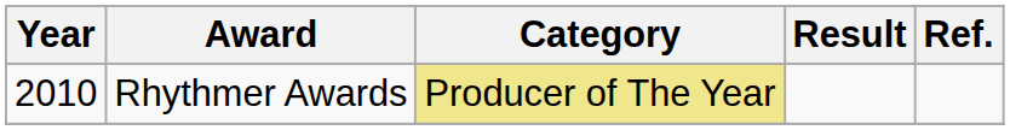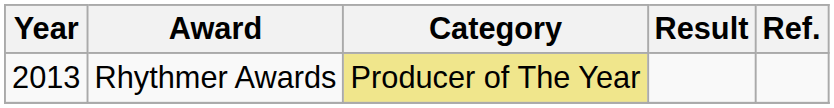 <table class="wikitable" style="text-align:center;">
 <tr>
 <th>Year</th>
 <th>Award</th>
 <th>Category</th>
 <th>Result</th>
 <th>Ref.</th>
 </tr>
 <tr>
-<td rowspan="1">2010</td>
+<td rowspan="1">2013</td>
 <td>Rhythmer Awards</td>
 <td style="background: khaki;">Producer of The Year</td>
 <td></td>
 <td></td>
 </tr>
 <tr>
 </tr>
 </table>
